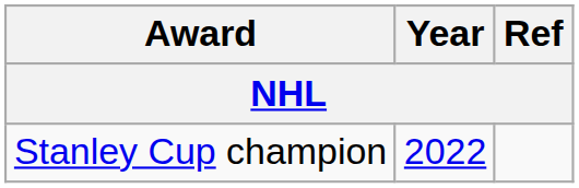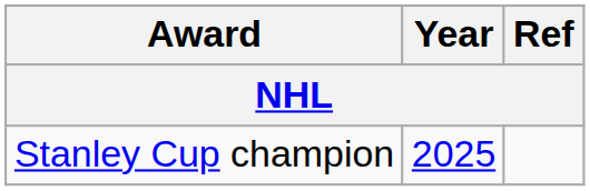 <table class="wikitable">
 <tr>
 <th>Award</th>
 <th>Year</th>
 <th>Ref</th>
 </tr>
 <tr>
 <th colspan="3"><a href='#'>NHL</a></th>
 </tr>
 <tr>
 <td><a href='#'>Stanley Cup</a> champion</td>
-<td><a href='#'>2022</a></td>
+<td><a href='#'>2025</a></td>
 <td></td>
 </tr>
 </table>
